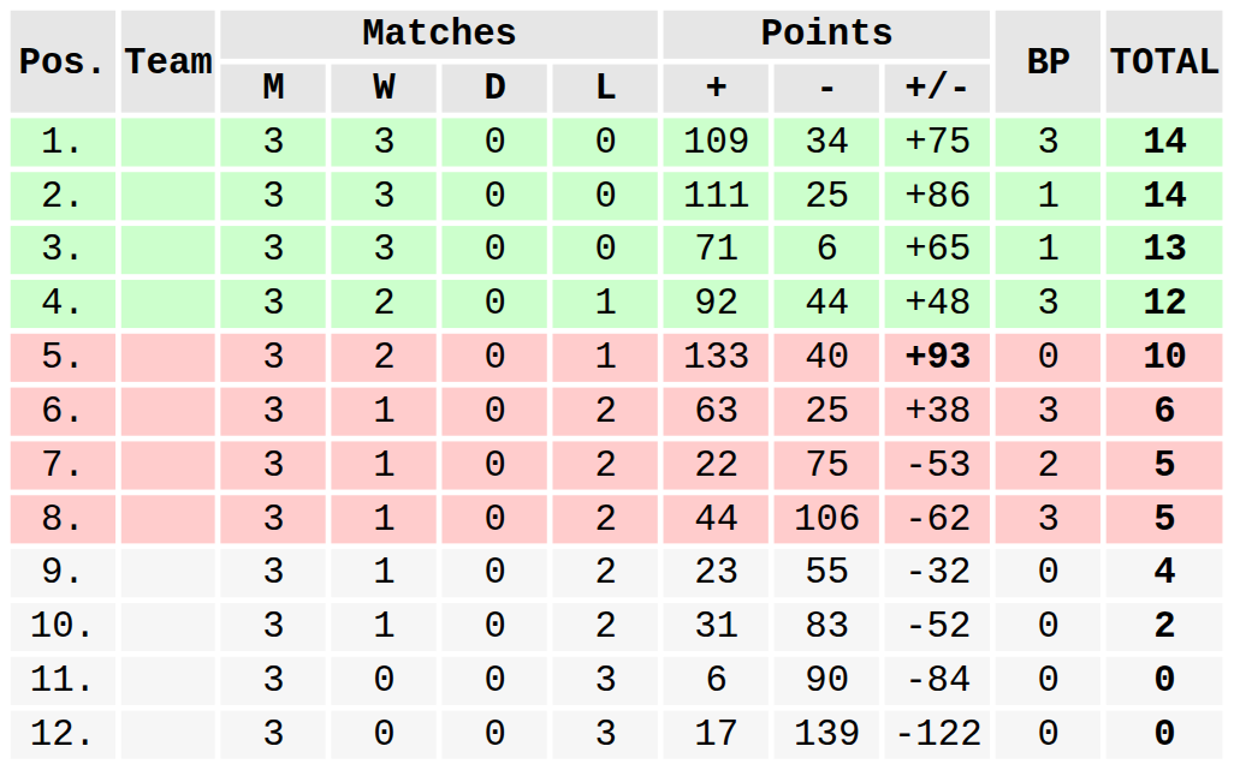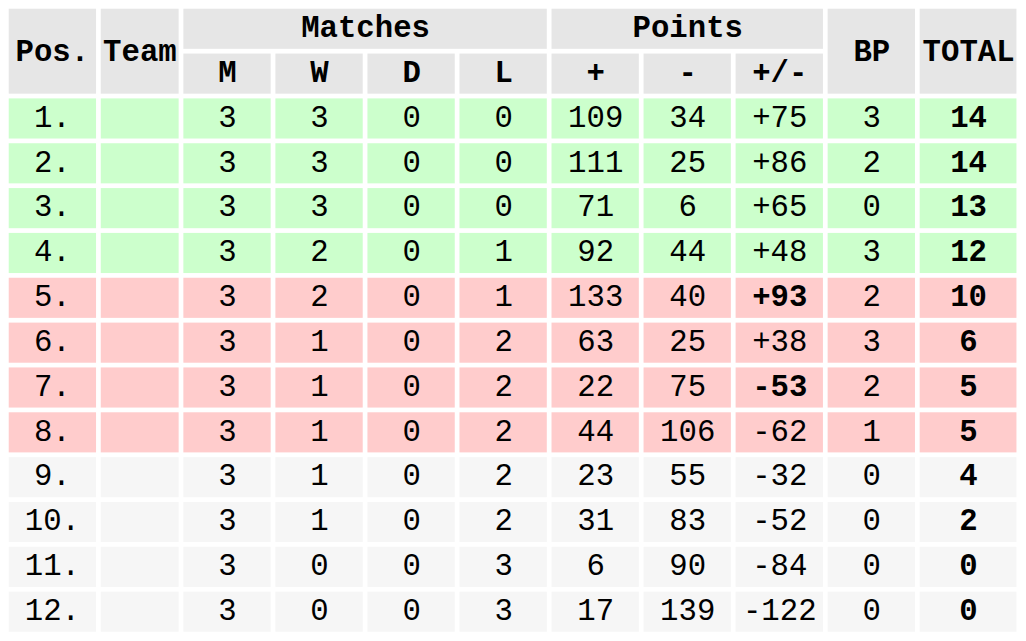 <table class="toccolours" style="margin: 0;background:#ffffff; text-align:center">
 <tr style="background:#e6e6e6">
 <th rowspan=2 width=35px>Pos.</th>
 <th rowspan=2>Team</th>
 <th colspan=4>Matches</th>
 <th colspan=3>Points</th>
 <th rowspan=2 width=35px>BP</th>
 <th rowspan=2 width=35px>TOTAL</th>
 </tr>
 <tr style="background:#e6e6e6">
 <th width=35px>M</th>
 <th width=35px>W</th>
 <th width=35px>D</th>
 <th width=35px>L</th>
 <th width=35px>+</th>
 <th width=35px>-</th>
 <th width=35px>+/-</th>
 </tr>
 <tr style="background:#ccffcc; color:black;">
 <td>1.</td>
 <td align=left></td>
 <td>3</td>
 <td>3</td>
 <td>0</td>
 <td>0</td>
 <td>109</td>
 <td>34</td>
 <td>+75</td>
 <td>3</td>
 <td><strong>14</strong></td>
 </tr>
 <tr style="background:#ccffcc; color:black;">
 <td>2.</td>
 <td align=left></td>
 <td>3</td>
 <td>3</td>
 <td>0</td>
 <td>0</td>
 <td>111</td>
 <td>25</td>
 <td>+86</td>
-<td>1</td>
+<td>2</td>
 <td><strong>14</strong></td>
 </tr>
 <tr style="background:#ccffcc; color:black;">
 <td>3.</td>
 <td align=left></td>
 <td>3</td>
 <td>3</td>
 <td>0</td>
 <td>0</td>
 <td>71</td>
 <td>6</td>
 <td>+65</td>
-<td>1</td>
+<td>0</td>
 <td><strong>13</strong></td>
 </tr>
 <tr style="background:#ccffcc; color:black;">
 <td>4.</td>
 <td align=left></td>
 <td>3</td>
 <td>2</td>
 <td>0</td>
 <td>1</td>
 <td>92</td>
 <td>44</td>
 <td>+48</td>
 <td>3</td>
 <td><strong>12</strong></td>
 </tr>
 <tr style="background:#ffcccc; color:black;">
 <td>5.</td>
 <td align=left></td>
 <td>3</td>
 <td>2</td>
 <td>0</td>
 <td>1</td>
 <td>133</td>
 <td>40</td>
 <td><strong>+93</strong></td>
-<td>0</td>
+<td>2</td>
 <td><strong>10</strong></td>
 </tr>
 <tr style="background:#ffcccc; color:black;">
 <td>6.</td>
 <td align=left></td>
 <td>3</td>
 <td>1</td>
 <td>0</td>
 <td>2</td>
 <td>63</td>
 <td>25</td>
 <td>+38</td>
 <td>3</td>
 <td><strong>6</strong></td>
 </tr>
 <tr style="background:#ffcccc; color:black;">
 <td>7.</td>
 <td align=left></td>
 <td>3</td>
 <td>1</td>
 <td>0</td>
 <td>2</td>
 <td>22</td>
 <td>75</td>
-<td>-53</td>
+<td><strong>-53</strong></td>
 <td>2</td>
 <td><strong>5</strong></td>
 </tr>
 <tr style="background:#ffcccc; color:black;">
 <td>8.</td>
 <td align=left></td>
 <td>3</td>
 <td>1</td>
 <td>0</td>
 <td>2</td>
 <td>44</td>
 <td>106</td>
 <td>-62</td>
-<td>3</td>
+<td>1</td>
 <td><strong>5</strong></td>
 </tr>
 <tr style="background:#f6f6f6; color:black;">
 <td>9.</td>
 <td align=left></td>
 <td>3</td>
 <td>1</td>
 <td>0</td>
 <td>2</td>
 <td>23</td>
 <td>55</td>
 <td>-32</td>
 <td>0</td>
 <td><strong>4</strong></td>
 </tr>
 <tr style="background:#f6f6f6; color:black;">
 <td>10.</td>
 <td align=left></td>
 <td>3</td>
 <td>1</td>
 <td>0</td>
 <td>2</td>
 <td>31</td>
 <td>83</td>
 <td>-52</td>
 <td>0</td>
 <td><strong>2</strong></td>
 </tr>
 <tr style="background:#f6f6f6; color:black;">
 <td>11.</td>
 <td align=left></td>
 <td>3</td>
 <td>0</td>
 <td>0</td>
 <td>3</td>
 <td>6</td>
 <td>90</td>
 <td>-84</td>
 <td>0</td>
 <td><strong>0</strong></td>
 </tr>
 <tr style="background:#f6f6f6; color:black;">
 <td>12.</td>
 <td align=left></td>
 <td>3</td>
 <td>0</td>
 <td>0</td>
 <td>3</td>
 <td>17</td>
 <td>139</td>
 <td>-122</td>
 <td>0</td>
 <td><strong>0</strong></td>
 </tr>
 </table>
